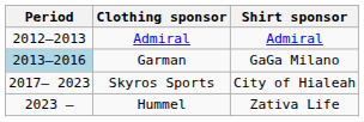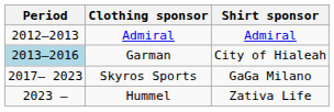 <table class="wikitable" style="text-align: center">
 <tr>
 <th>Period</th>
 <th>Clothing sponsor</th>
 <th>Shirt sponsor</th>
 </tr>
 <tr>
 <td>2012–2013</td>
 <td><a href='#'>Admiral</a></td>
 <td><a href='#'>Admiral</a></td>
 </tr>
 <tr>
 <td style="background: lightblue;">2013–2016</td>
 <td>Garman</td>
-<td>GaGa Milano</td>
+<td>City of Hialeah</td>
 </tr>
 <tr>
 <td>2017– 2023</td>
 <td>Skyros Sports</td>
-<td>City of Hialeah</td>
+<td>GaGa Milano</td>
 </tr>
 <tr>
 <td>2023 –</td>
 <td>Hummel</td>
 <td>Zativa Life</td>
 </tr>
 </table>
